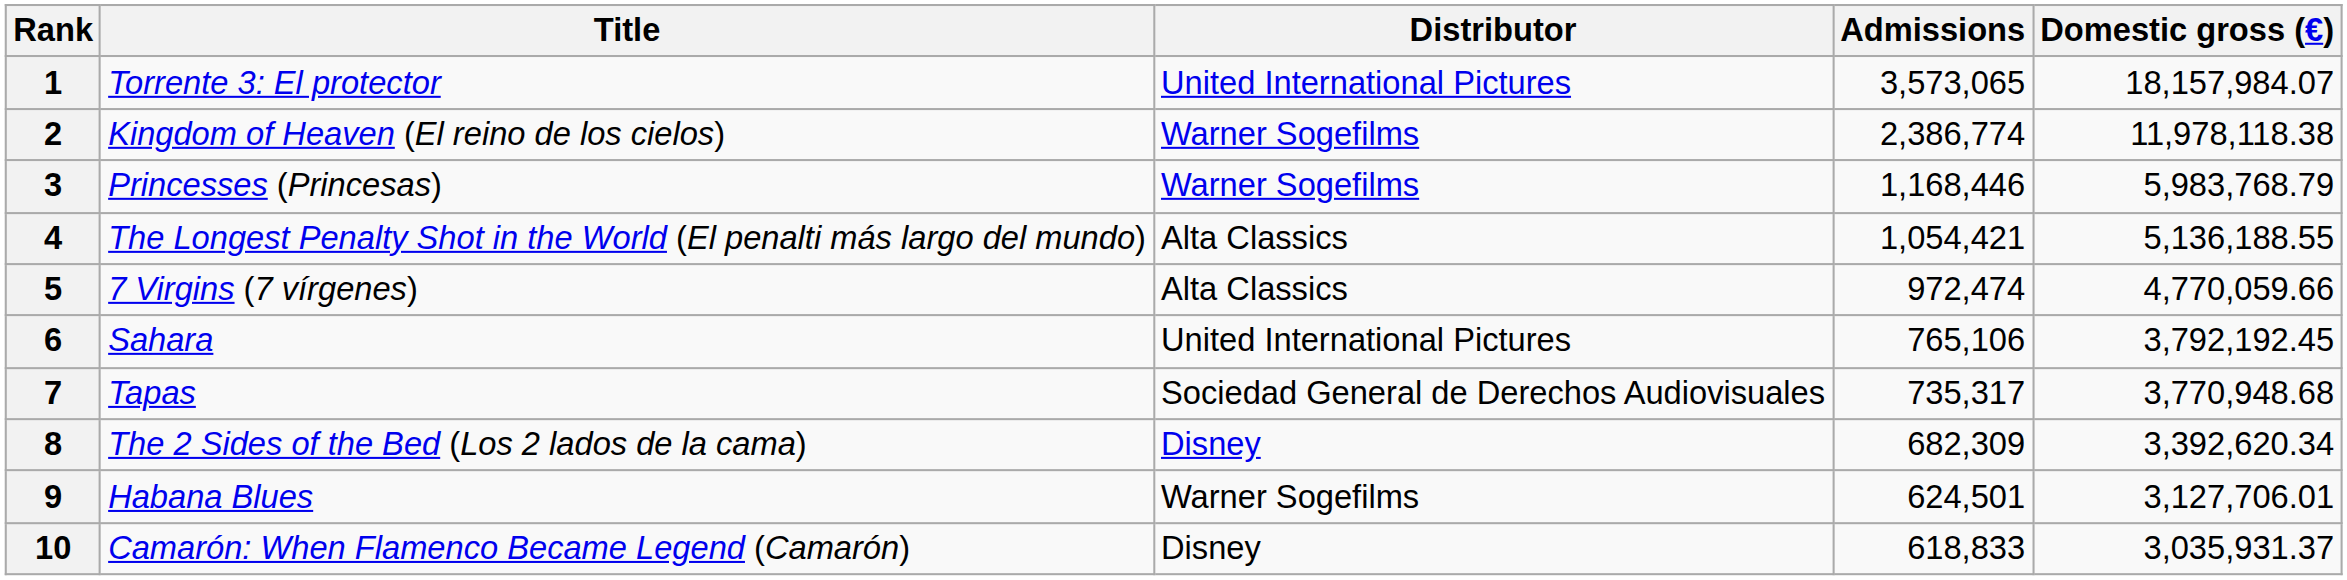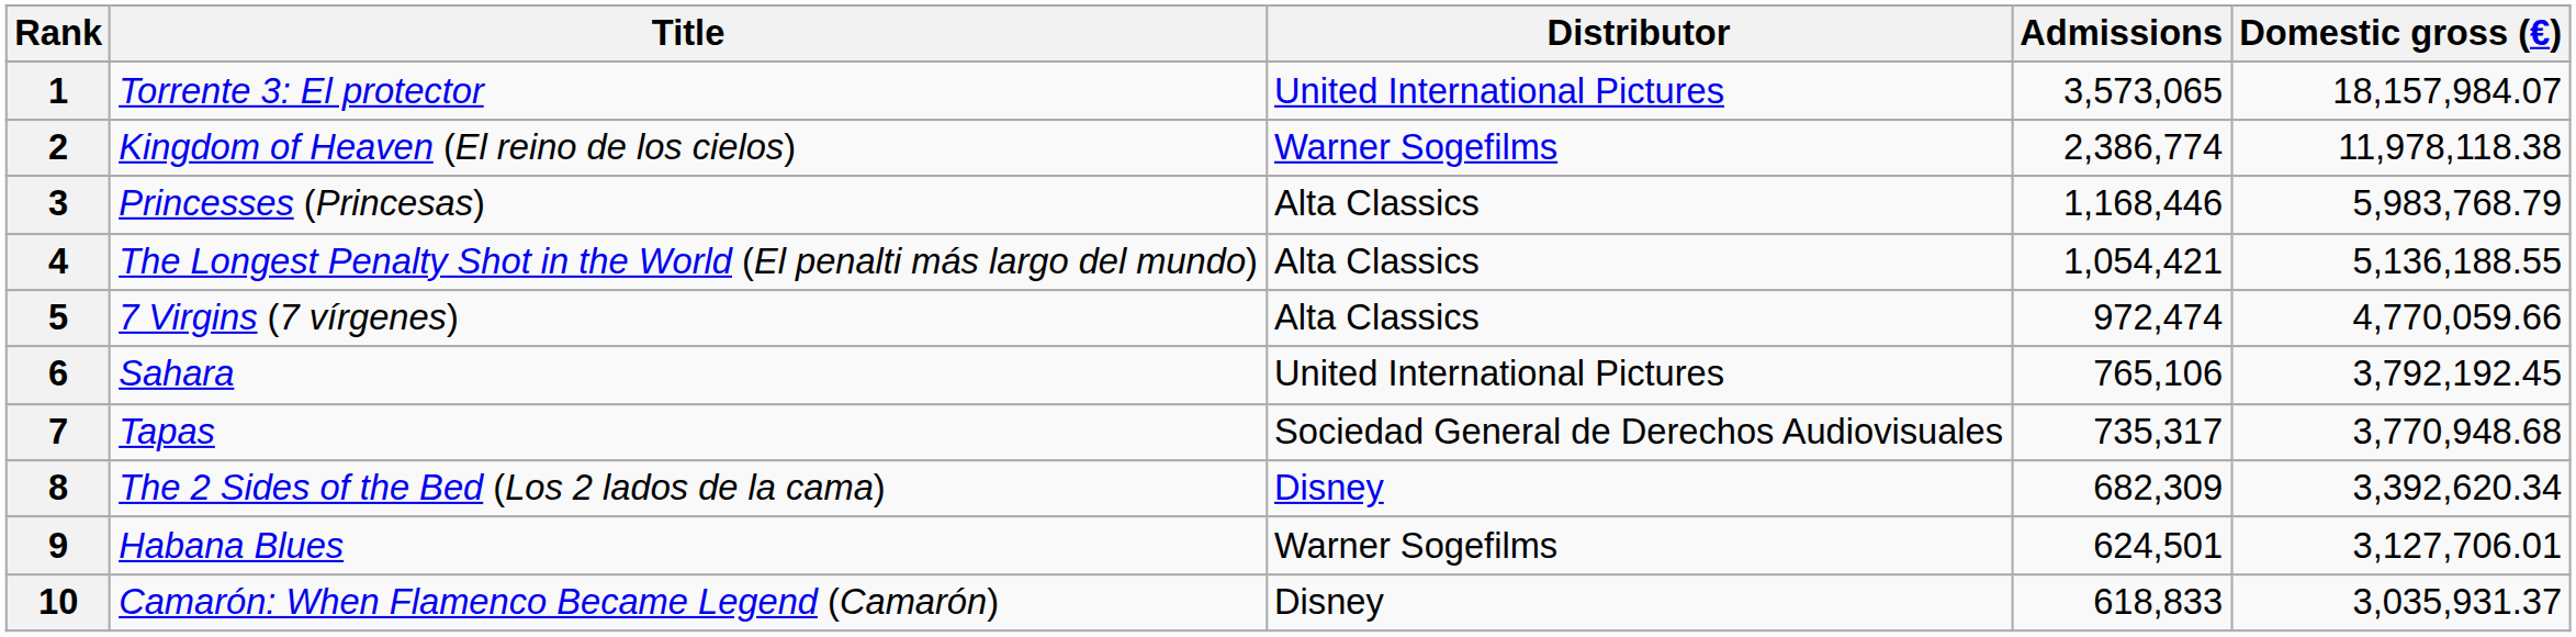 <table class="wikitable" style="margin:1em auto;">
 <tr>
 <th>Rank</th>
 <th>Title</th>
 <th>Distributor</th>
 <th>Admissions</th>
 <th>Domestic gross (<a href='#'>€</a>)</th>
 </tr>
 <tr>
 <th align = "center">1</th>
 <td><em><a href='#'>Torrente 3: El protector</a></em></td>
 <td><a href='#'>United International Pictures</a></td>
 <td align = "right">3,573,065</td>
 <td align = "right">18,157,984.07</td>
 </tr>
 <tr>
 <th align = "center">2</th>
 <td><em><a href='#'>Kingdom of Heaven</a></em> (<em>El reino de los cielos</em>)</td>
 <td><a href='#'>Warner Sogefilms</a></td>
 <td align = "right">2,386,774</td>
 <td align = "right">11,978,118.38</td>
 </tr>
 <tr>
 <th align = "center">3</th>
 <td><em><a href='#'>Princesses</a></em> (<em>Princesas</em>)</td>
-<td><a href='#'>Warner Sogefilms</a></td>
+<td>Alta Classics</td>
 <td align = "right">1,168,446</td>
 <td align = "right">5,983,768.79</td>
 </tr>
 <tr>
 <th align = "center">4</th>
 <td><em><a href='#'>The Longest Penalty Shot in the World</a></em> (<em>El penalti más largo del mundo</em>)</td>
 <td>Alta Classics</td>
 <td align = "right">1,054,421</td>
 <td align = "right">5,136,188.55</td>
 </tr>
 <tr>
 <th align = "center">5</th>
 <td><em><a href='#'>7 Virgins</a></em> (<em>7 vírgenes</em>)</td>
 <td>Alta Classics</td>
 <td align = "right">972,474</td>
 <td align = "right">4,770,059.66</td>
 </tr>
 <tr>
 <th align = "center">6</th>
 <td><em><a href='#'>Sahara</a></em></td>
 <td>United International Pictures</td>
 <td align = "right">765,106</td>
 <td align = "right">3,792,192.45</td>
 </tr>
 <tr>
 <th align = "center">7</th>
 <td><em><a href='#'>Tapas</a></em></td>
 <td>Sociedad General de Derechos Audiovisuales</td>
 <td align = "right">735,317</td>
 <td align = "right">3,770,948.68</td>
 </tr>
 <tr>
 <th align = "center">8</th>
 <td><em><a href='#'>The 2 Sides of the Bed</a></em> (<em>Los 2 lados de la cama</em>)</td>
 <td><a href='#'>Disney</a></td>
 <td align = "right">682,309</td>
 <td align = "right">3,392,620.34</td>
 </tr>
 <tr>
 <th align = "center">9</th>
 <td><em><a href='#'>Habana Blues</a></em></td>
 <td>Warner Sogefilms</td>
 <td align = "right">624,501</td>
 <td align = "right">3,127,706.01</td>
 </tr>
 <tr>
 <th align = "center">10</th>
 <td><em><a href='#'>Camarón: When Flamenco Became Legend</a></em> (<em>Camarón</em>)</td>
 <td>Disney</td>
 <td align = "right">618,833</td>
 <td align = "right">3,035,931.37</td>
 </tr>
 </table>
